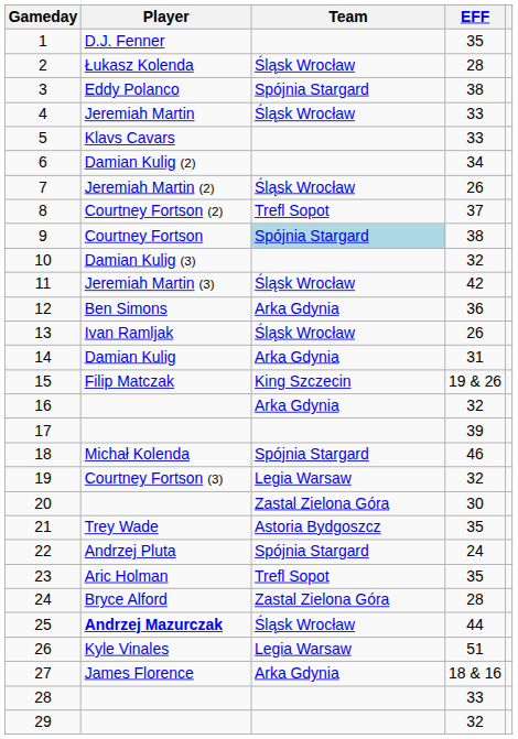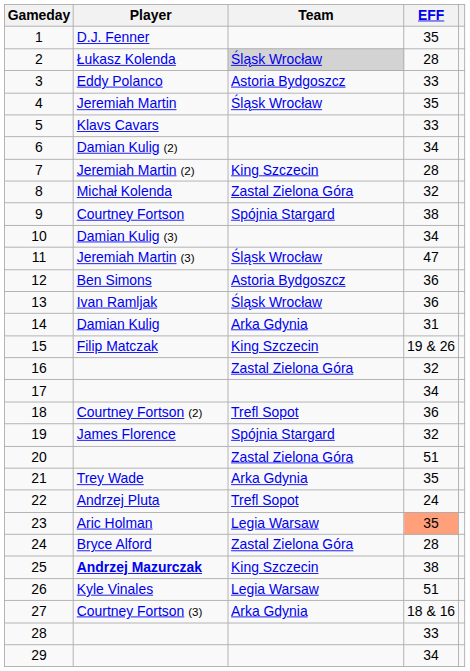 <table class="wikitable sortable" style="text-align:center;">
 <tr>
 <th>Gameday</th>
 <th width=170>Player</th>
 <th width=195>Team</th>
 <th><a href='#'>EFF</a></th>
 <th></th>
 </tr>
 <tr>
 <td>1</td>
 <td align=left> <a href='#'>D.J. Fenner</a></td>
 <td align=left></td>
 <td>35</td>
 <td></td>
 </tr>
 <tr>
 <td>2</td>
 <td align=left> <a href='#'>Łukasz Kolenda</a></td>
-<td align=left><a href='#'>Śląsk Wrocław</a></td>
+<td align=left style="background: lightgrey;"><a href='#'>Śląsk Wrocław</a></td>
 <td>28</td>
 <td></td>
 </tr>
 <tr>
 <td>3</td>
 <td align=left> <a href='#'>Eddy Polanco</a></td>
-<td align=left><a href='#'>Spójnia Stargard</a></td>
-<td>38</td>
+<td align=left><a href='#'>Astoria Bydgoszcz</a></td>
+<td>33</td>
 <td></td>
 </tr>
 <tr>
 <td>4</td>
 <td align=left> <a href='#'>Jeremiah Martin</a></td>
 <td align=left><a href='#'>Śląsk Wrocław</a></td>
-<td>33</td>
+<td>35</td>
 <td></td>
 </tr>
 <tr>
 <td>5</td>
 <td align=left> <a href='#'>Klavs Cavars</a></td>
 <td align=left></td>
 <td>33</td>
 <td></td>
 </tr>
 <tr>
 <td>6</td>
 <td align=left> <a href='#'>Damian Kulig</a> <small>(2)</small></td>
 <td align=left></td>
 <td>34</td>
 <td></td>
 </tr>
 <tr>
 <td>7</td>
 <td align=left> <a href='#'>Jeremiah Martin</a> <small>(2)</small></td>
-<td align=left><a href='#'>Śląsk Wrocław</a></td>
-<td>26</td>
+<td align="left"><a href='#'>King Szczecin</a></td>
+<td>28</td>
 <td></td>
 </tr>
 <tr>
 <td>8</td>
-<td align=left> <a href='#'>Courtney Fortson</a> <small>(2)</small></td>
-<td align="left"><a href='#'>Trefl Sopot</a></td>
-<td>37</td>
+<td align=left> <a href='#'>Michał Kolenda</a></td>
+<td align=left><a href='#'>Zastal Zielona Góra</a></td>
+<td>32</td>
 <td></td>
 </tr>
 <tr>
 <td>9</td>
 <td align=left> <a href='#'>Courtney Fortson</a></td>
-<td align=left style="background: lightblue;"><a href='#'>Spójnia Stargard</a></td>
+<td align=left><a href='#'>Spójnia Stargard</a></td>
 <td>38</td>
 <td></td>
 </tr>
 <tr>
 <td>10</td>
 <td align=left> <a href='#'>Damian Kulig</a> <small>(3)</small></td>
 <td align=left></td>
-<td>32</td>
+<td>34</td>
 <td></td>
 </tr>
 <tr>
 <td>11</td>
 <td align=left> <a href='#'>Jeremiah Martin</a> <small>(3)</small></td>
 <td align=left><a href='#'>Śląsk Wrocław</a></td>
-<td>42</td>
+<td>47</td>
 <td></td>
 </tr>
 <tr>
 <td>12</td>
 <td align=left> <a href='#'>Ben Simons</a></td>
-<td align="left"><a href='#'>Arka Gdynia</a></td>
+<td align="left"><a href='#'>Astoria Bydgoszcz</a></td>
 <td>36</td>
 <td></td>
 </tr>
 <tr>
 <td>13</td>
 <td align=left> <a href='#'>Ivan Ramljak</a></td>
 <td align=left><a href='#'>Śląsk Wrocław</a></td>
-<td>26</td>
+<td>36</td>
 <td></td>
 </tr>
 <tr>
 <td>14</td>
 <td align=left> <a href='#'>Damian Kulig</a></td>
 <td align="left"><a href='#'>Arka Gdynia</a></td>
 <td>31</td>
 <td></td>
 </tr>
 <tr>
 <td>15</td>
 <td align=left> <a href='#'>Filip Matczak</a></td>
 <td align="left"><a href='#'>King Szczecin</a></td>
 <td>19 & 26</td>
 <td></td>
 </tr>
 <tr>
 <td>16</td>
 <td align=left></td>
-<td align=left><a href='#'>Arka Gdynia</a></td>
+<td align=left><a href='#'>Zastal Zielona Góra</a></td>
 <td>32</td>
 <td></td>
 </tr>
 <tr>
 <td>17</td>
 <td align=left></td>
 <td align=left></td>
-<td>39</td>
+<td>34</td>
 <td></td>
 </tr>
 <tr>
 <td>18</td>
-<td align=left> <a href='#'>Michał Kolenda</a></td>
-<td align=left><a href='#'>Spójnia Stargard</a></td>
-<td>46</td>
+<td align=left> <a href='#'>Courtney Fortson</a> <small>(2)</small></td>
+<td align="left"><a href='#'>Trefl Sopot</a></td>
+<td>36</td>
 <td></td>
 </tr>
 <tr>
 <td>19</td>
-<td align=left> <a href='#'>Courtney Fortson</a> <small>(3)</small></td>
-<td align="left"><a href='#'>Legia Warsaw</a></td>
+<td align=left> <a href='#'>James Florence</a></td>
+<td align=left><a href='#'>Spójnia Stargard</a></td>
 <td>32</td>
 <td></td>
 </tr>
 <tr>
 <td>20</td>
 <td align=left></td>
 <td align=left><a href='#'>Zastal Zielona Góra</a></td>
-<td>30</td>
+<td>51</td>
 <td></td>
 </tr>
 <tr>
 <td>21</td>
 <td align=left> <a href='#'>Trey Wade</a></td>
-<td align=left><a href='#'>Astoria Bydgoszcz</a></td>
+<td align=left><a href='#'>Arka Gdynia</a></td>
 <td>35</td>
 <td></td>
 </tr>
 <tr>
 <td>22</td>
 <td align=left> <a href='#'>Andrzej Pluta</a></td>
-<td align=left><a href='#'>Spójnia Stargard</a></td>
+<td align="left"><a href='#'>Trefl Sopot</a></td>
 <td>24</td>
 <td></td>
 </tr>
 <tr>
 <td>23</td>
 <td align=left> <a href='#'>Aric Holman</a></td>
-<td align="left"><a href='#'>Trefl Sopot</a></td>
-<td>35</td>
+<td align="left"><a href='#'>Legia Warsaw</a></td>
+<td style="background: lightsalmon;">35</td>
 <td></td>
 </tr>
 <tr>
 <td>24</td>
 <td align=left> <a href='#'>Bryce Alford</a></td>
 <td align=left><a href='#'>Zastal Zielona Góra</a></td>
 <td>28</td>
 <td></td>
 </tr>
 <tr>
 <td>25</td>
 <td align=left><strong> <a href='#'>Andrzej Mazurczak</a></strong></td>
-<td align=left><a href='#'>Śląsk Wrocław</a></td>
-<td>44</td>
+<td align="left"><a href='#'>King Szczecin</a></td>
+<td>38</td>
 <td></td>
 </tr>
 <tr>
 <td>26</td>
 <td align=left> <a href='#'>Kyle Vinales</a></td>
 <td align="left"><a href='#'>Legia Warsaw</a></td>
 <td>51</td>
 <td></td>
 </tr>
 <tr>
 <td>27</td>
-<td align=left> <a href='#'>James Florence</a></td>
+<td align=left> <a href='#'>Courtney Fortson</a> <small>(3)</small></td>
 <td align=left><a href='#'>Arka Gdynia</a></td>
 <td>18 & 16</td>
 <td></td>
 </tr>
 <tr>
 <td>28</td>
 <td align=left></td>
 <td align=left></td>
 <td>33</td>
 <td></td>
 </tr>
 <tr>
 <td>29</td>
 <td align=left></td>
 <td align=left></td>
-<td>32</td>
+<td>34</td>
 <td></td>
 </tr>
 </table>
